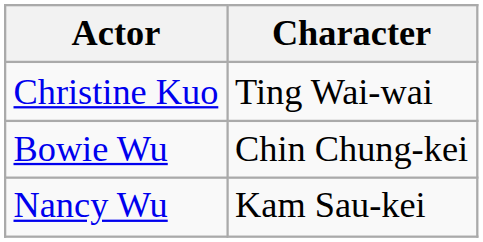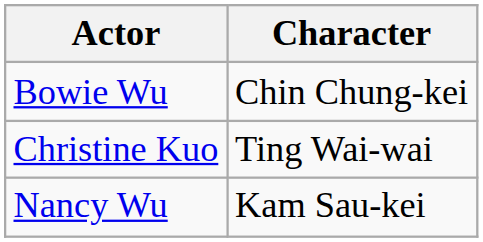 <table class="wikitable">
 <tr style="background:#e0e0e0;">
 <th>Actor</th>
 <th>Character</th>
 </tr>
 <tr>
+<td><a href='#'>Bowie Wu</a></td>
+<td>Chin Chung-kei</td>
+</tr>
+<tr>
 <td><a href='#'>Christine Kuo</a></td>
 <td>Ting Wai-wai</td>
-</tr>
-<tr>
-<td><a href='#'>Bowie Wu</a></td>
-<td>Chin Chung-kei</td>
 </tr>
 <tr>
 <td><a href='#'>Nancy Wu</a></td>
 <td>Kam Sau-kei</td>
 </tr>
 </table>
